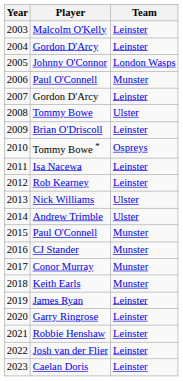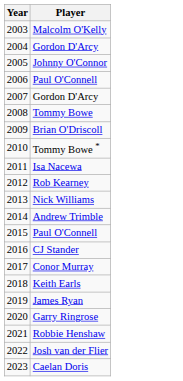 <table class="wikitable">
 <tr>
 <th>Year</th>
 <th>Player</th>
-<th>Team</th>
 </tr>
 <tr>
 <td>2003</td>
 <td><a href='#'>Malcolm O'Kelly</a></td>
-<td><a href='#'>Leinster</a></td>
 </tr>
 <tr>
 <td>2004</td>
 <td><a href='#'>Gordon D'Arcy</a></td>
-<td><a href='#'>Leinster</a></td>
 </tr>
 <tr>
 <td>2005</td>
 <td><a href='#'>Johnny O'Connor</a></td>
-<td><a href='#'>London Wasps</a></td>
 </tr>
 <tr>
 <td>2006</td>
 <td><a href='#'>Paul O'Connell</a></td>
-<td><a href='#'>Munster</a></td>
 </tr>
 <tr>
 <td>2007</td>
 <td>Gordon D'Arcy</td>
-<td><a href='#'>Leinster</a></td>
 </tr>
 <tr>
 <td>2008</td>
 <td><a href='#'>Tommy Bowe</a></td>
-<td><a href='#'>Ulster</a></td>
 </tr>
 <tr>
 <td>2009</td>
 <td><a href='#'>Brian O'Driscoll</a></td>
-<td><a href='#'>Leinster</a></td>
 </tr>
 <tr>
 <td>2010</td>
 <td>Tommy Bowe <sup>*</sup></td>
-<td><a href='#'>Ospreys</a></td>
 </tr>
 <tr>
 <td>2011</td>
 <td><a href='#'>Isa Nacewa</a></td>
-<td><a href='#'>Leinster</a></td>
 </tr>
 <tr>
 <td>2012</td>
 <td><a href='#'>Rob Kearney</a></td>
-<td><a href='#'>Leinster</a></td>
 </tr>
 <tr>
 <td>2013</td>
 <td><a href='#'>Nick Williams</a></td>
-<td><a href='#'>Ulster</a></td>
 </tr>
 <tr>
 <td>2014</td>
 <td><a href='#'>Andrew Trimble</a></td>
-<td><a href='#'>Ulster</a></td>
 </tr>
 <tr>
 <td>2015</td>
 <td><a href='#'>Paul O'Connell</a></td>
-<td><a href='#'>Munster</a></td>
 </tr>
 <tr>
 <td>2016</td>
 <td><a href='#'>CJ Stander</a></td>
-<td><a href='#'>Munster</a></td>
 </tr>
 <tr>
 <td>2017</td>
 <td><a href='#'>Conor Murray</a></td>
-<td><a href='#'>Munster</a></td>
 </tr>
 <tr>
 <td>2018</td>
 <td><a href='#'>Keith Earls</a></td>
-<td><a href='#'>Munster</a></td>
 </tr>
 <tr>
 <td>2019</td>
 <td><a href='#'>James Ryan</a></td>
-<td><a href='#'>Leinster</a></td>
 </tr>
 <tr>
 <td>2020</td>
 <td><a href='#'>Garry Ringrose</a></td>
-<td><a href='#'>Leinster</a></td>
 </tr>
 <tr>
 <td>2021</td>
 <td><a href='#'>Robbie Henshaw</a></td>
-<td><a href='#'>Leinster</a></td>
 </tr>
 <tr>
 <td>2022</td>
 <td><a href='#'>Josh van der Flier</a></td>
-<td><a href='#'>Leinster</a></td>
 </tr>
 <tr>
 <td>2023</td>
 <td><a href='#'>Caelan Doris</a></td>
-<td><a href='#'>Leinster</a></td>
 </tr>
 </table>
